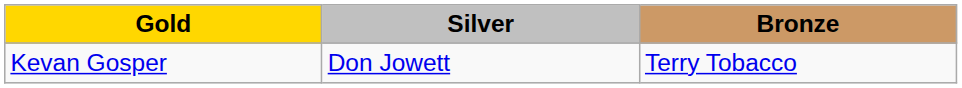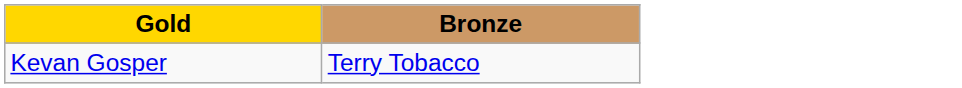 <table class="wikitable" style="text-align:left">
 <tr align="center">
 <td width=200 bgcolor=gold><strong>Gold</strong></td>
-<td width=200 bgcolor=silver><strong>Silver</strong></td>
 <td width=200 bgcolor=CC9966><strong>Bronze</strong></td>
 </tr>
 <tr>
 <td><a href='#'>Kevan Gosper</a><br><em></em></td>
-<td><a href='#'>Don Jowett</a><br><em></em></td>
 <td><a href='#'>Terry Tobacco</a><br><em></em></td>
 </tr>
 </table>
